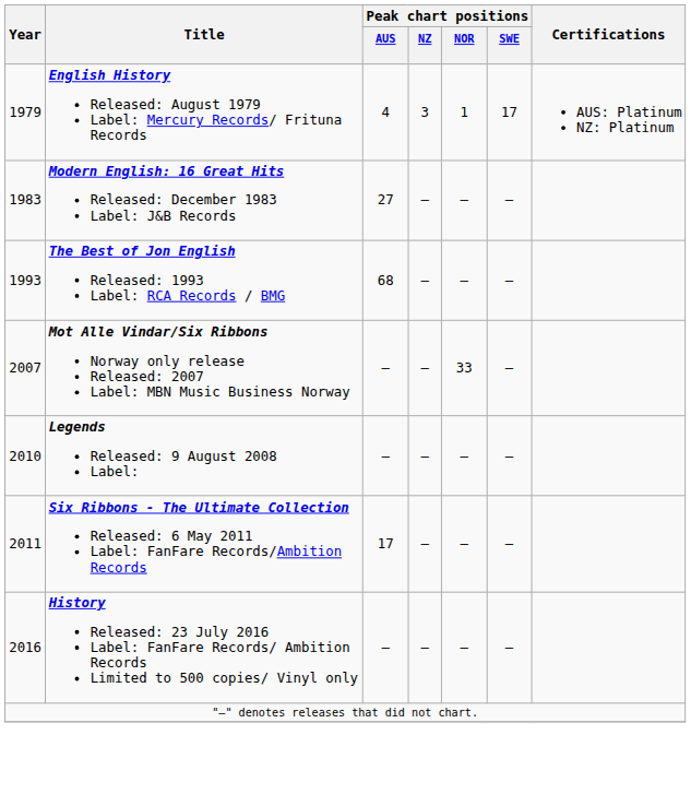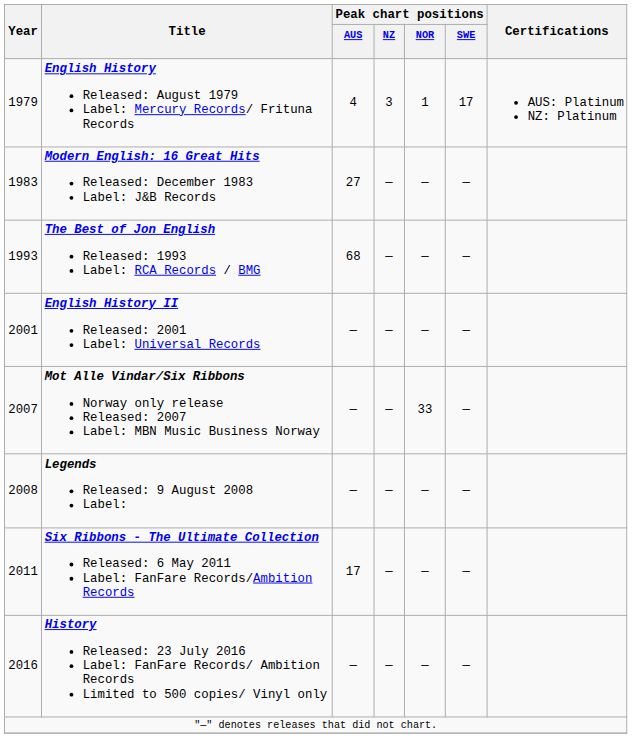 <table class="wikitable">
 <tr>
 <th rowspan="2" width="33">Year</th>
 <th rowspan="2" width="300">Title</th>
 <th colspan="4">Peak chart positions</th>
 <th rowspan="2">Certifications</th>
 </tr>
 <tr>
 <th scope="col" style="text-align:center;"><small><a href='#'>AUS</a><br><br></small></th>
 <th scope="col" style="text-align:center;"><small><a href='#'>NZ</a><br><br></small></th>
 <th scope="col" style="text-align:center;"><small><a href='#'>NOR</a><br><br></small></th>
 <th scope="col" style="text-align:center;"><small><a href='#'>SWE</a><br><br></small></th>
 </tr>
 <tr>
 <td align="center">1979</td>
 <td><strong><em><a href='#'>English History</a></em></strong><br><ul><li>Released: August 1979</li><li>Label: <a href='#'>Mercury Records</a>/ Frituna Records</li></ul></td>
 <td align="center">4</td>
 <td align="center">3</td>
 <td align="center">1</td>
 <td align="center">17</td>
 <td><br><ul><li>AUS: Platinum</li><li>NZ: Platinum</li></ul></td>
 </tr>
 <tr>
 <td align="center">1983</td>
 <td><strong><em><a href='#'>Modern English: 16 Great Hits</a></em></strong><br><ul><li>Released: December 1983</li><li>Label: J&B Records</li></ul></td>
 <td align="center">27</td>
 <td align="center">—</td>
 <td align="center">—</td>
 <td align="center">—</td>
 <td></td>
 </tr>
 <tr>
 <td align="center">1993</td>
 <td><strong><em><a href='#'>The Best of Jon English</a></em></strong><br><ul><li>Released: 1993</li><li>Label: <a href='#'>RCA Records</a> / <a href='#'>BMG</a></li></ul></td>
 <td align="center">68</td>
 <td align="center">—</td>
 <td align="center">—</td>
 <td align="center">—</td>
 <td></td>
 </tr>
 <tr>
+<td align="center">2001</td>
+<td><strong><em><a href='#'>English History II</a></em></strong><br><ul><li>Released: 2001</li><li>Label: <a href='#'>Universal Records</a></li></ul></td>
+<td align="center">—</td>
+<td align="center">—</td>
+<td align="center">—</td>
+<td align="center">—</td>
+<td></td>
+</tr>
+<tr>
 <td align="center">2007</td>
 <td><strong><em>Mot Alle Vindar/Six Ribbons</em></strong><br><ul><li>Norway only release</li><li>Released: 2007</li><li>Label: MBN Music Business Norway</li></ul></td>
 <td align="center">—</td>
 <td align="center">—</td>
 <td align="center">33</td>
 <td align="center">—</td>
 <td></td>
 </tr>
 <tr>
-<td align="center">2010</td>
+<td align="center">2008</td>
 <td><strong><em>Legends</em></strong><br><ul><li>Released: 9 August 2008</li><li>Label:</li></ul></td>
 <td align="center">—</td>
 <td align="center">—</td>
 <td align="center">—</td>
 <td align="center">—</td>
 <td></td>
 </tr>
 <tr>
 <td align="center">2011</td>
 <td><strong><em><a href='#'>Six Ribbons - The Ultimate Collection</a></em></strong><br><ul><li>Released: 6 May 2011</li><li>Label: FanFare Records/<a href='#'>Ambition Records</a></li></ul></td>
 <td align="center">17</td>
 <td align="center">—</td>
 <td align="center">—</td>
 <td align="center">—</td>
 <td></td>
 </tr>
 <tr>
 <td align="center">2016</td>
 <td><strong><em><a href='#'>History</a></em></strong><br><ul><li>Released: 23 July 2016</li><li>Label: FanFare Records/ Ambition Records</li><li>Limited to 500 copies/ Vinyl only</li></ul></td>
 <td align="center">—</td>
 <td align="center">—</td>
 <td align="center">—</td>
 <td align="center">—</td>
 <td></td>
 </tr>
 <tr>
 <td align="center" colspan="7" style="font-size: 8pt">"—" denotes releases that did not chart.</td>
 </tr>
 <tr>
 </tr>
 </table>
